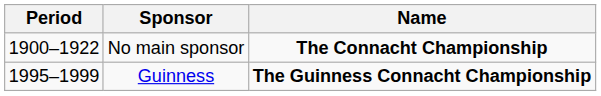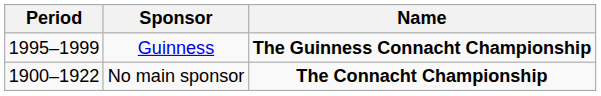 <table class="wikitable" style="text-align:center;margin-left:1em">
 <tr>
 <th>Period</th>
 <th>Sponsor</th>
 <th>Name</th>
 </tr>
 <tr>
+<td>1995–1999</td>
+<td> <a href='#'>Guinness</a></td>
+<td><strong>The Guinness Connacht Championship</strong></td>
+</tr>
+<tr>
 <td>1900–1922</td>
 <td>No main sponsor</td>
 <td><strong>The Connacht Championship</strong></td>
 </tr>
-<tr>
-<td>1995–1999</td>
-<td> <a href='#'>Guinness</a></td>
-<td><strong>The Guinness Connacht Championship</strong></td>
-</tr>
 </table>
